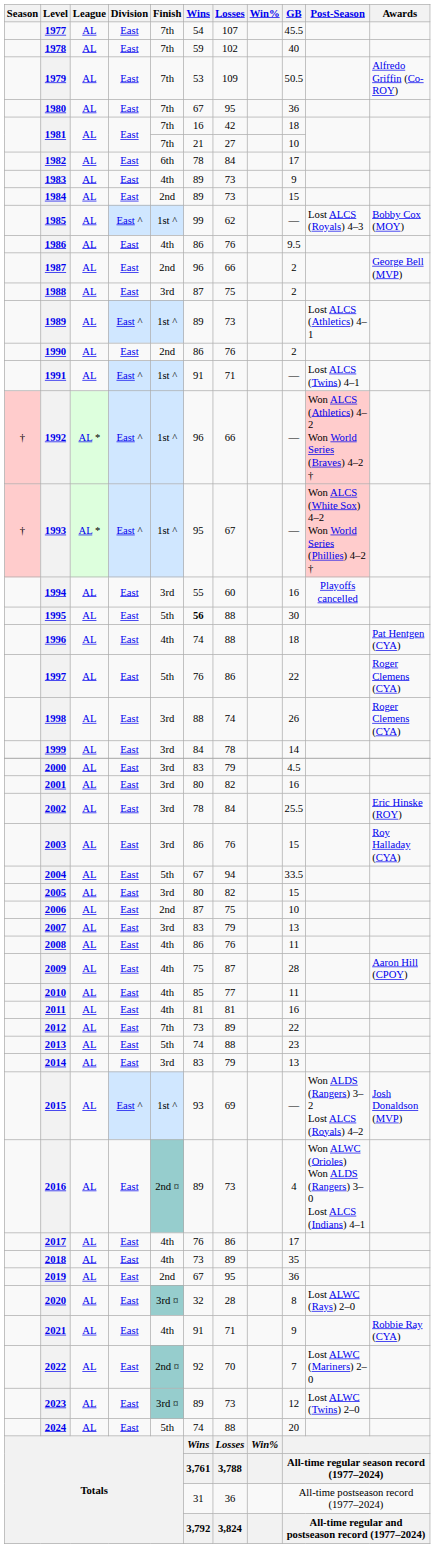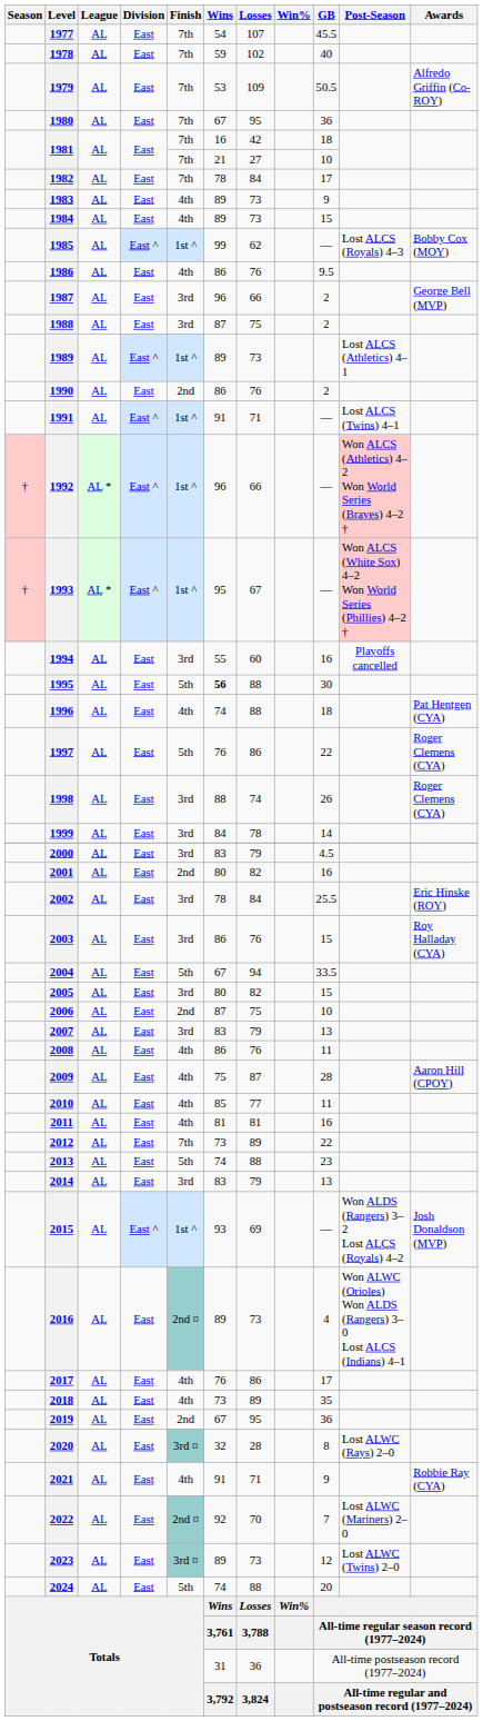 <table class="wikitable plainrowheaders" style="text-align:center; font-size:95%">
 <tr>
 <th scope="col">Season</th>
 <th scope="col">Level</th>
 <th scope="col">League</th>
 <th scope="col">Division</th>
 <th scope="col">Finish</th>
 <th scope="col"><a href='#'>Wins</a></th>
 <th scope="col"><a href='#'>Losses</a></th>
 <th scope="col"><a href='#'>Win%</a></th>
 <th scope="col"><a href='#'>GB</a></th>
 <th scope="col"><a href='#'>Post-Season</a></th>
 <th scope="col">Awards</th>
 </tr>
 <tr>
 <td></td>
 <th scope="row" style="text-align:center;"><a href='#'>1977</a></th>
 <td><a href='#'>AL</a></td>
 <td><a href='#'>East</a></td>
 <td>7th</td>
 <td>54</td>
 <td>107</td>
 <td></td>
 <td>45.5</td>
 <td></td>
 <td></td>
 </tr>
 <tr>
 <td></td>
 <th scope="row" style="text-align:center;"><a href='#'>1978</a></th>
 <td><a href='#'>AL</a></td>
 <td><a href='#'>East</a></td>
 <td>7th</td>
 <td>59</td>
 <td>102</td>
 <td></td>
 <td>40</td>
 <td></td>
 <td></td>
 </tr>
 <tr>
 <td></td>
 <th scope="row" style="text-align:center;"><a href='#'>1979</a></th>
 <td><a href='#'>AL</a></td>
 <td><a href='#'>East</a></td>
 <td>7th</td>
 <td>53</td>
 <td>109</td>
 <td></td>
 <td>50.5</td>
 <td></td>
 <td align="left"><a href='#'>Alfredo Griffin</a> (<a href='#'>Co-ROY</a>)</td>
 </tr>
 <tr>
 <td></td>
 <th scope="row" style="text-align:center;"><a href='#'>1980</a></th>
 <td><a href='#'>AL</a></td>
 <td><a href='#'>East</a></td>
 <td>7th</td>
 <td>67</td>
 <td>95</td>
 <td></td>
 <td>36</td>
 <td></td>
 <td></td>
 </tr>
 <tr>
 <td rowspan=2></td>
 <th scope="row" style="text-align:center;" rowspan=2><a href='#'>1981</a></th>
 <td rowspan=2><a href='#'>AL</a></td>
 <td rowspan=2><a href='#'>East</a></td>
 <td>7th</td>
 <td>16</td>
 <td>42</td>
 <td></td>
 <td>18</td>
 <td rowspan="2"></td>
 <td rowspan="2"></td>
 </tr>
 <tr>
 <td>7th</td>
 <td>21</td>
 <td>27</td>
 <td></td>
 <td>10</td>
 </tr>
 <tr>
 <td></td>
 <th scope="row" style="text-align:center;"><a href='#'>1982</a></th>
 <td><a href='#'>AL</a></td>
 <td><a href='#'>East</a></td>
-<td>6th</td>
+<td>7th</td>
 <td>78</td>
 <td>84</td>
 <td></td>
 <td>17</td>
 <td></td>
 <td></td>
 </tr>
 <tr>
 <td></td>
 <th scope="row" style="text-align:center;"><a href='#'>1983</a></th>
 <td><a href='#'>AL</a></td>
 <td><a href='#'>East</a></td>
 <td>4th</td>
 <td>89</td>
 <td>73</td>
 <td></td>
 <td>9</td>
 <td></td>
 <td></td>
 </tr>
 <tr>
 <td></td>
 <th scope="row" style="text-align:center;"><a href='#'>1984</a></th>
 <td><a href='#'>AL</a></td>
 <td><a href='#'>East</a></td>
-<td>2nd</td>
+<td>4th</td>
 <td>89</td>
 <td>73</td>
 <td></td>
 <td>15</td>
 <td></td>
 <td></td>
 </tr>
 <tr>
 <td></td>
 <th scope="row" style="text-align:center;"><a href='#'>1985</a></th>
 <td><a href='#'>AL</a></td>
 <td bgcolor="#D0E7FF"><a href='#'>East</a> ^</td>
 <td bgcolor="#D0E7FF">1st ^</td>
 <td>99</td>
 <td>62</td>
 <td></td>
 <td>—</td>
 <td align="left">Lost <a href='#'>ALCS</a> (<a href='#'>Royals</a>) 4–3</td>
 <td align="left"><a href='#'>Bobby Cox</a> (<a href='#'>MOY</a>)</td>
 </tr>
 <tr>
 <td></td>
 <th scope="row" style="text-align:center;"><a href='#'>1986</a></th>
 <td><a href='#'>AL</a></td>
 <td><a href='#'>East</a></td>
 <td>4th</td>
 <td>86</td>
 <td>76</td>
 <td></td>
 <td>9.5</td>
 <td></td>
 <td></td>
 </tr>
 <tr>
 <td></td>
 <th scope="row" style="text-align:center;"><a href='#'>1987</a></th>
 <td><a href='#'>AL</a></td>
 <td><a href='#'>East</a></td>
-<td>2nd</td>
+<td>3rd</td>
 <td>96</td>
 <td>66</td>
 <td></td>
 <td>2</td>
 <td></td>
 <td align="left"><a href='#'>George Bell</a> (<a href='#'>MVP</a>)</td>
 </tr>
 <tr>
 <td></td>
 <th scope="row" style="text-align:center;"><a href='#'>1988</a></th>
 <td><a href='#'>AL</a></td>
 <td><a href='#'>East</a></td>
 <td>3rd</td>
 <td>87</td>
 <td>75</td>
 <td></td>
 <td>2</td>
 <td></td>
 <td></td>
 </tr>
 <tr>
 <td></td>
 <th scope="row" style="text-align:center;"><a href='#'>1989</a></th>
 <td><a href='#'>AL</a></td>
 <td bgcolor="#D0E7FF"><a href='#'>East</a> ^</td>
 <td bgcolor="#D0E7FF">1st ^</td>
 <td>89</td>
 <td>73</td>
 <td></td>
 <td></td>
 <td align="left">Lost <a href='#'>ALCS</a> (<a href='#'>Athletics</a>) 4–1</td>
 <td></td>
 </tr>
 <tr>
 <td></td>
 <th scope="row" style="text-align:center;"><a href='#'>1990</a></th>
 <td><a href='#'>AL</a></td>
 <td><a href='#'>East</a></td>
 <td>2nd</td>
 <td>86</td>
 <td>76</td>
 <td></td>
 <td>2</td>
 <td></td>
 <td></td>
 </tr>
 <tr>
 <td></td>
 <th scope="row" style="text-align:center;"><a href='#'>1991</a></th>
 <td><a href='#'>AL</a></td>
 <td bgcolor="#D0E7FF"><a href='#'>East</a> ^</td>
 <td bgcolor="#D0E7FF">1st ^</td>
 <td>91</td>
 <td>71</td>
 <td></td>
 <td>—</td>
 <td align="left">Lost <a href='#'>ALCS</a> (<a href='#'>Twins</a>) 4–1</td>
 <td></td>
 </tr>
 <tr>
 <td bgcolor="#FFCCCC"> †</td>
 <th scope="row" style="text-align:center;"><a href='#'>1992</a></th>
 <td bgcolor="#ddffdd"><a href='#'>AL</a> *</td>
 <td bgcolor="#D0E7FF"><a href='#'>East</a> ^</td>
 <td bgcolor="#D0E7FF">1st ^</td>
 <td>96</td>
 <td>66</td>
 <td></td>
 <td>—</td>
 <td bgcolor="#FFCCCC" align="left">Won <a href='#'>ALCS</a> (<a href='#'>Athletics</a>) 4–2<br>Won <a href='#'>World Series</a> (<a href='#'>Braves</a>) 4–2 †</td>
 <td></td>
 </tr>
 <tr align="center">
 <td bgcolor="#FFCCCC"> †</td>
 <th scope="row" style="text-align:center;"><a href='#'>1993</a></th>
 <td bgcolor="#ddffdd"><a href='#'>AL</a> *</td>
 <td bgcolor="#D0E7FF"><a href='#'>East</a> ^</td>
 <td bgcolor="#D0E7FF">1st ^</td>
 <td>95</td>
 <td>67</td>
 <td></td>
 <td>—</td>
 <td bgcolor="#FFCCCC" align="left">Won <a href='#'>ALCS</a> (<a href='#'>White Sox</a>) 4–2<br>Won <a href='#'>World Series</a> (<a href='#'>Phillies</a>) 4–2 †</td>
 <td></td>
 </tr>
 <tr>
 <td></td>
 <th scope="row" style="text-align:center;"><a href='#'>1994</a></th>
 <td><a href='#'>AL</a></td>
 <td><a href='#'>East</a></td>
 <td>3rd</td>
 <td>55</td>
 <td>60</td>
 <td></td>
 <td>16</td>
 <td><a href='#'>Playoffs cancelled</a></td>
 <td></td>
 </tr>
 <tr>
 <td></td>
 <th scope="row" style="text-align:center;"><a href='#'>1995</a></th>
 <td><a href='#'>AL</a></td>
 <td><a href='#'>East</a></td>
 <td>5th</td>
 <td><strong>56</strong></td>
 <td>88</td>
 <td></td>
 <td>30</td>
 <td></td>
 <td></td>
 </tr>
 <tr>
 <td></td>
 <th scope="row" style="text-align:center;"><a href='#'>1996</a></th>
 <td><a href='#'>AL</a></td>
 <td><a href='#'>East</a></td>
 <td>4th</td>
 <td>74</td>
 <td>88</td>
 <td></td>
 <td>18</td>
 <td></td>
 <td align="left"><a href='#'>Pat Hentgen</a> (<a href='#'>CYA</a>)</td>
 </tr>
 <tr>
 <td></td>
 <th scope="row" style="text-align:center;"><a href='#'>1997</a></th>
 <td><a href='#'>AL</a></td>
 <td><a href='#'>East</a></td>
 <td>5th</td>
 <td>76</td>
 <td>86</td>
 <td></td>
 <td>22</td>
 <td></td>
 <td align="left"><a href='#'>Roger Clemens</a> (<a href='#'>CYA</a>)</td>
 </tr>
 <tr>
 <td></td>
 <th scope="row" style="text-align:center;"><a href='#'>1998</a></th>
 <td><a href='#'>AL</a></td>
 <td><a href='#'>East</a></td>
 <td>3rd</td>
 <td>88</td>
 <td>74</td>
 <td></td>
 <td>26</td>
 <td></td>
 <td align="left"><a href='#'>Roger Clemens</a> (<a href='#'>CYA</a>)</td>
 </tr>
 <tr>
 <td></td>
 <th scope="row" style="text-align:center;"><a href='#'>1999</a></th>
 <td><a href='#'>AL</a></td>
 <td><a href='#'>East</a></td>
 <td>3rd</td>
 <td>84</td>
 <td>78</td>
 <td></td>
 <td>14</td>
 <td></td>
 <td></td>
 </tr>
 <tr>
 </tr>
 <tr>
 <td></td>
 <th scope="row" style="text-align:center;"><a href='#'>2000</a></th>
 <td><a href='#'>AL</a></td>
 <td><a href='#'>East</a></td>
 <td>3rd</td>
 <td>83</td>
 <td>79</td>
 <td></td>
 <td>4.5</td>
 <td></td>
 <td></td>
 </tr>
 <tr>
 <td></td>
 <th scope="row" style="text-align:center;"><a href='#'>2001</a></th>
 <td><a href='#'>AL</a></td>
 <td><a href='#'>East</a></td>
-<td>3rd</td>
+<td>2nd</td>
 <td>80</td>
 <td>82</td>
 <td></td>
 <td>16</td>
 <td></td>
 <td></td>
 </tr>
 <tr>
 <td></td>
 <th scope="row" style="text-align:center;"><a href='#'>2002</a></th>
 <td><a href='#'>AL</a></td>
 <td><a href='#'>East</a></td>
 <td>3rd</td>
 <td>78</td>
 <td>84</td>
 <td></td>
 <td>25.5</td>
 <td></td>
 <td align="left"><a href='#'>Eric Hinske</a> (<a href='#'>ROY</a>)</td>
 </tr>
 <tr>
 <td></td>
 <th scope="row" style="text-align:center;"><a href='#'>2003</a></th>
 <td><a href='#'>AL</a></td>
 <td><a href='#'>East</a></td>
 <td>3rd</td>
 <td>86</td>
 <td>76</td>
 <td></td>
 <td>15</td>
 <td></td>
 <td align="left"><a href='#'>Roy Halladay</a> (<a href='#'>CYA</a>)</td>
 </tr>
 <tr>
 <td></td>
 <th scope="row" style="text-align:center;"><a href='#'>2004</a></th>
 <td><a href='#'>AL</a></td>
 <td><a href='#'>East</a></td>
 <td>5th</td>
 <td>67</td>
 <td>94</td>
 <td></td>
 <td>33.5</td>
 <td></td>
 <td></td>
 </tr>
 <tr>
 <td></td>
 <th scope="row" style="text-align:center;"><a href='#'>2005</a></th>
 <td><a href='#'>AL</a></td>
 <td><a href='#'>East</a></td>
 <td>3rd</td>
 <td>80</td>
 <td>82</td>
 <td></td>
 <td>15</td>
 <td></td>
 <td></td>
 </tr>
 <tr>
 <td></td>
 <th scope="row" style="text-align:center;"><a href='#'>2006</a></th>
 <td><a href='#'>AL</a></td>
 <td><a href='#'>East</a></td>
 <td>2nd</td>
 <td>87</td>
 <td>75</td>
 <td></td>
 <td>10</td>
 <td></td>
 <td></td>
 </tr>
 <tr>
 <td></td>
 <th scope="row" style="text-align:center;"><a href='#'>2007</a></th>
 <td><a href='#'>AL</a></td>
 <td><a href='#'>East</a></td>
 <td>3rd</td>
 <td>83</td>
 <td>79</td>
 <td></td>
 <td>13</td>
 <td></td>
 <td></td>
 </tr>
 <tr>
 <td></td>
 <th scope="row" style="text-align:center;"><a href='#'>2008</a></th>
 <td><a href='#'>AL</a></td>
 <td><a href='#'>East</a></td>
 <td>4th</td>
 <td>86</td>
 <td>76</td>
 <td></td>
 <td>11</td>
 <td></td>
 <td></td>
 </tr>
 <tr>
 <td></td>
 <th scope="row" style="text-align:center;"><a href='#'>2009</a></th>
 <td><a href='#'>AL</a></td>
 <td><a href='#'>East</a></td>
 <td>4th</td>
 <td>75</td>
 <td>87</td>
 <td></td>
 <td>28</td>
 <td></td>
 <td align="left"><a href='#'>Aaron Hill</a> (<a href='#'>CPOY</a>)</td>
 </tr>
 <tr>
 <td></td>
 <th scope="row" style="text-align:center;"><a href='#'>2010</a></th>
 <td><a href='#'>AL</a></td>
 <td><a href='#'>East</a></td>
 <td>4th</td>
 <td>85</td>
 <td>77</td>
 <td></td>
 <td>11</td>
 <td></td>
 <td></td>
 </tr>
 <tr>
 <td></td>
 <th scope="row" style="text-align:center;"><a href='#'>2011</a></th>
 <td><a href='#'>AL</a></td>
 <td><a href='#'>East</a></td>
 <td>4th</td>
 <td>81</td>
 <td>81</td>
 <td></td>
 <td>16</td>
 <td></td>
 <td></td>
 </tr>
 <tr>
 <td></td>
 <th scope="row" style="text-align:center;"><a href='#'>2012</a></th>
 <td><a href='#'>AL</a></td>
 <td><a href='#'>East</a></td>
 <td>7th</td>
 <td>73</td>
 <td>89</td>
 <td></td>
 <td>22</td>
 <td></td>
 <td></td>
 </tr>
 <tr>
 <td></td>
 <th scope="row" style="text-align:center;"><a href='#'>2013</a></th>
 <td><a href='#'>AL</a></td>
 <td><a href='#'>East</a></td>
 <td>5th</td>
 <td>74</td>
 <td>88</td>
 <td></td>
 <td>23</td>
 <td></td>
 <td></td>
 </tr>
 <tr>
 <td></td>
 <th scope="row" style="text-align:center;"><a href='#'>2014</a></th>
 <td><a href='#'>AL</a></td>
 <td><a href='#'>East</a></td>
 <td>3rd</td>
 <td>83</td>
 <td>79</td>
 <td></td>
 <td>13</td>
 <td></td>
 <td></td>
 </tr>
 <tr>
 <td></td>
 <th scope="row" style="text-align:center;"><a href='#'>2015</a></th>
 <td><a href='#'>AL</a></td>
 <td bgcolor="#D0E7FF"><a href='#'>East</a> ^</td>
 <td bgcolor="#D0E7FF">1st ^</td>
 <td>93</td>
 <td>69</td>
 <td></td>
 <td>—</td>
 <td align="left">Won <a href='#'>ALDS</a> (<a href='#'>Rangers</a>) 3–2<br> Lost <a href='#'>ALCS</a> (<a href='#'>Royals</a>) 4–2</td>
 <td align="left"><a href='#'>Josh Donaldson</a> (<a href='#'>MVP</a>)</td>
 </tr>
 <tr>
 <td></td>
 <th scope="row" style="text-align:center;"><a href='#'>2016</a></th>
 <td><a href='#'>AL</a></td>
 <td><a href='#'>East</a></td>
 <td bgcolor="#96CDCD">2nd ¤</td>
 <td>89</td>
 <td>73</td>
 <td></td>
 <td>4</td>
 <td align="left">Won <a href='#'>ALWC</a> (<a href='#'>Orioles</a>) <br> Won <a href='#'>ALDS</a> (<a href='#'>Rangers</a>) 3–0 <br>  Lost <a href='#'>ALCS</a> (<a href='#'>Indians</a>) 4–1</td>
 <td></td>
 </tr>
 <tr>
 <td></td>
 <th scope="row" style="text-align:center;"><a href='#'>2017</a></th>
 <td><a href='#'>AL</a></td>
 <td><a href='#'>East</a></td>
 <td>4th</td>
 <td>76</td>
 <td>86</td>
 <td></td>
 <td>17</td>
 <td></td>
 <td></td>
 </tr>
 <tr>
 <td></td>
 <th scope="row" style="text-align:center;"><a href='#'>2018</a></th>
 <td><a href='#'>AL</a></td>
 <td><a href='#'>East</a></td>
 <td>4th</td>
 <td>73</td>
 <td>89</td>
 <td></td>
 <td>35</td>
 <td></td>
 <td></td>
 </tr>
 <tr>
 <td></td>
 <th scope="row" style="text-align:center;"><a href='#'>2019</a></th>
 <td><a href='#'>AL</a></td>
 <td><a href='#'>East</a></td>
 <td>2nd</td>
 <td>67</td>
 <td>95</td>
 <td></td>
 <td>36</td>
 <td></td>
 <td></td>
 </tr>
 <tr>
 <td></td>
 <th scope="row" style="text-align:center;"><a href='#'>2020</a></th>
 <td><a href='#'>AL</a></td>
 <td><a href='#'>East</a></td>
 <td bgcolor="#96CDCD">3rd ¤</td>
 <td>32</td>
 <td>28</td>
 <td></td>
 <td>8</td>
 <td align="left">Lost <a href='#'>ALWC</a> (<a href='#'>Rays</a>) 2–0</td>
 <td></td>
 </tr>
 <tr>
 <td></td>
 <th scope="row" style="text-align:center;"><a href='#'>2021</a></th>
 <td><a href='#'>AL</a></td>
 <td><a href='#'>East</a></td>
 <td>4th</td>
 <td>91</td>
 <td>71</td>
 <td></td>
 <td>9</td>
 <td></td>
 <td align="left"><a href='#'>Robbie Ray</a> (<a href='#'>CYA</a>)</td>
 </tr>
 <tr>
 <td></td>
 <th scope="row" style="text-align:center;"><a href='#'>2022</a></th>
 <td><a href='#'>AL</a></td>
 <td><a href='#'>East</a></td>
 <td bgcolor="#96CDCD">2nd ¤</td>
 <td>92</td>
 <td>70</td>
 <td></td>
 <td>7</td>
 <td align="left">Lost <a href='#'>ALWC</a> (<a href='#'>Mariners</a>)  2–0</td>
 <td></td>
 </tr>
 <tr>
 <td></td>
 <th scope="row" style="text-align:center;"><a href='#'>2023</a></th>
 <td><a href='#'>AL</a></td>
 <td><a href='#'>East</a></td>
 <td bgcolor="#96CDCD">3rd ¤</td>
 <td>89</td>
 <td>73</td>
 <td></td>
 <td>12</td>
 <td align="left">Lost <a href='#'>ALWC</a> (<a href='#'>Twins</a>) 2–0</td>
 <td></td>
 </tr>
 <tr>
 <td></td>
 <th scope="row" style="text-align:center;"><a href='#'>2024</a></th>
 <td><a href='#'>AL</a></td>
 <td><a href='#'>East</a></td>
 <td>5th</td>
 <td>74</td>
 <td>88</td>
 <td></td>
 <td>20</td>
 <td></td>
 <td></td>
 </tr>
 <tr>
 <th colspan=5 rowspan=4>Totals</th>
 <th><em>Wins</em></th>
 <th><em>Losses</em></th>
 <th><em>Win%</em></th>
 <th colspan=3></th>
 </tr>
 <tr>
 <th>3,761</th>
 <th>3,788</th>
 <th></th>
 <th colspan=3>All-time regular season record (1977–2024)</th>
 </tr>
 <tr>
 <td>31</td>
 <td>36</td>
 <td></td>
 <td colspan=3>All-time postseason record (1977–2024)</td>
 </tr>
 <tr>
 <th>3,792</th>
 <th>3,824</th>
 <th></th>
 <th colspan=3>All-time regular and postseason record (1977–2024)</th>
 </tr>
 </table>
